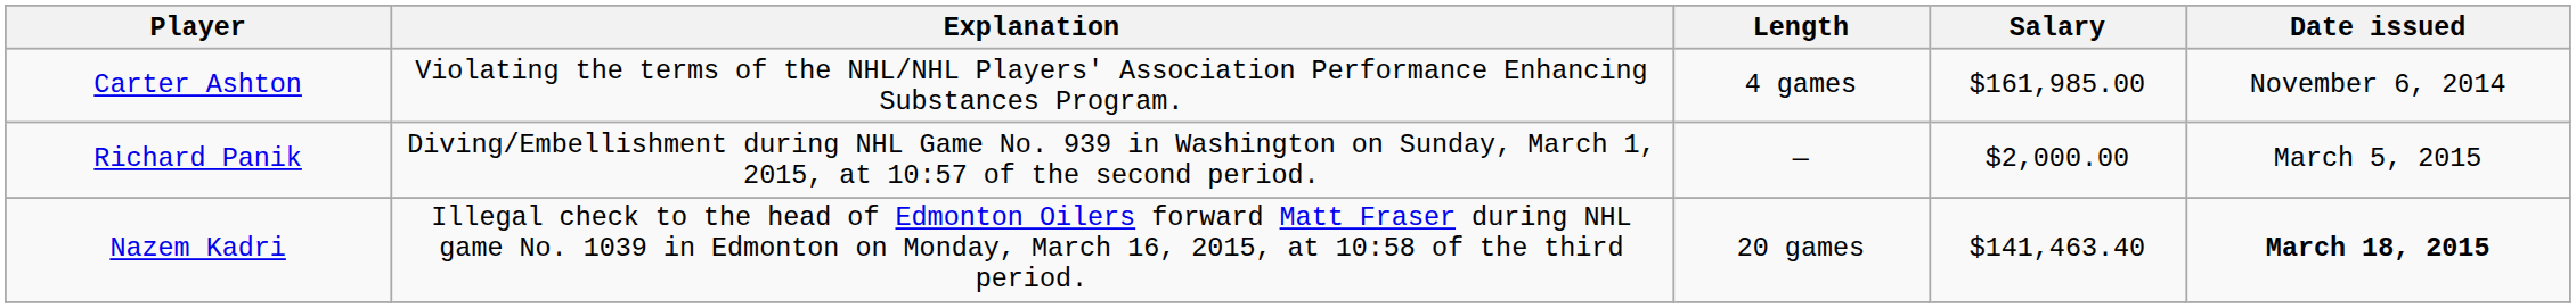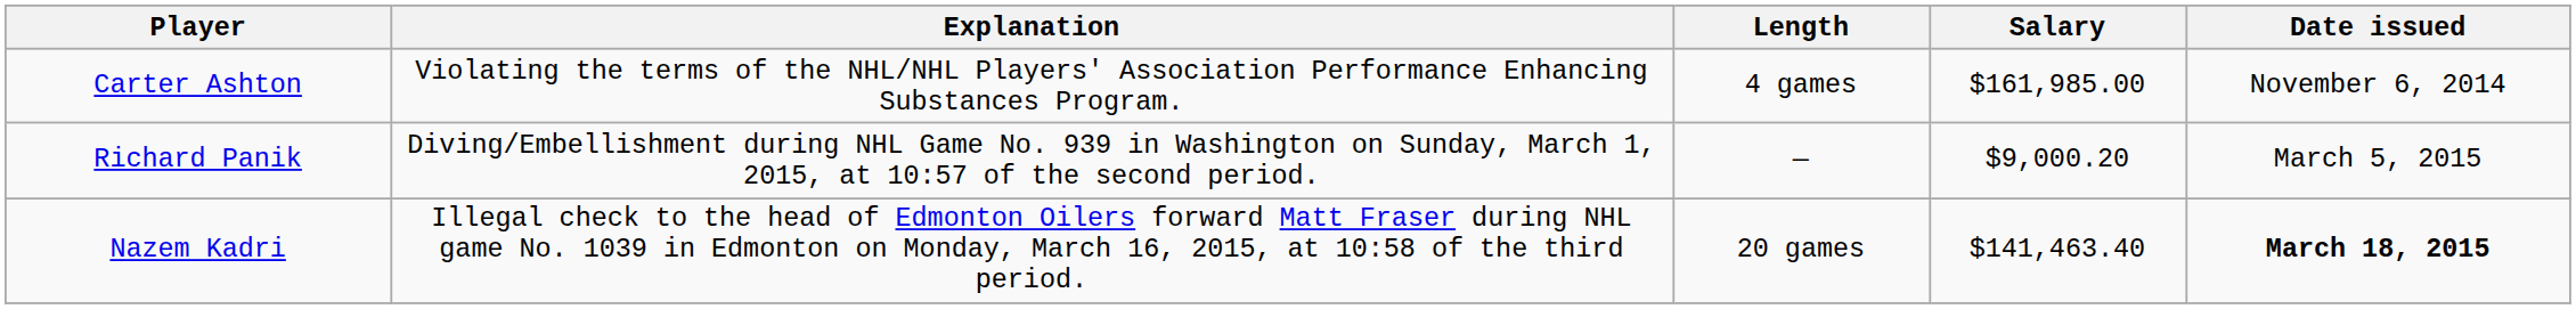 <table class="wikitable" style="text-align:center;">
 <tr>
 <th style="width:15%;">Player</th>
 <th style="width:50%;">Explanation</th>
 <th style="width:10%;">Length</th>
 <th style="width:10%;">Salary</th>
 <th style="width:15%;">Date issued</th>
 </tr>
 <tr>
 <td><a href='#'>Carter Ashton</a></td>
 <td>Violating the terms of the NHL/NHL Players' Association Performance Enhancing Substances Program.</td>
 <td>4 games</td>
 <td>$161,985.00</td>
 <td>November 6, 2014</td>
 </tr>
 <tr>
 <td><a href='#'>Richard Panik</a></td>
 <td>Diving/Embellishment during NHL Game No. 939 in Washington on Sunday, March 1, 2015, at 10:57 of the second period.</td>
 <td>—</td>
-<td>$2,000.00</td>
+<td>$9,000.20</td>
 <td>March 5, 2015</td>
 </tr>
 <tr>
 <td><a href='#'>Nazem Kadri</a></td>
 <td>Illegal check to the head of <a href='#'>Edmonton Oilers</a> forward <a href='#'>Matt Fraser</a> during NHL game No. 1039 in Edmonton on Monday, March 16, 2015, at 10:58 of the third period.</td>
 <td>20 games</td>
 <td>$141,463.40</td>
 <td><strong>March 18, 2015</strong></td>
 </tr>
 </table>
